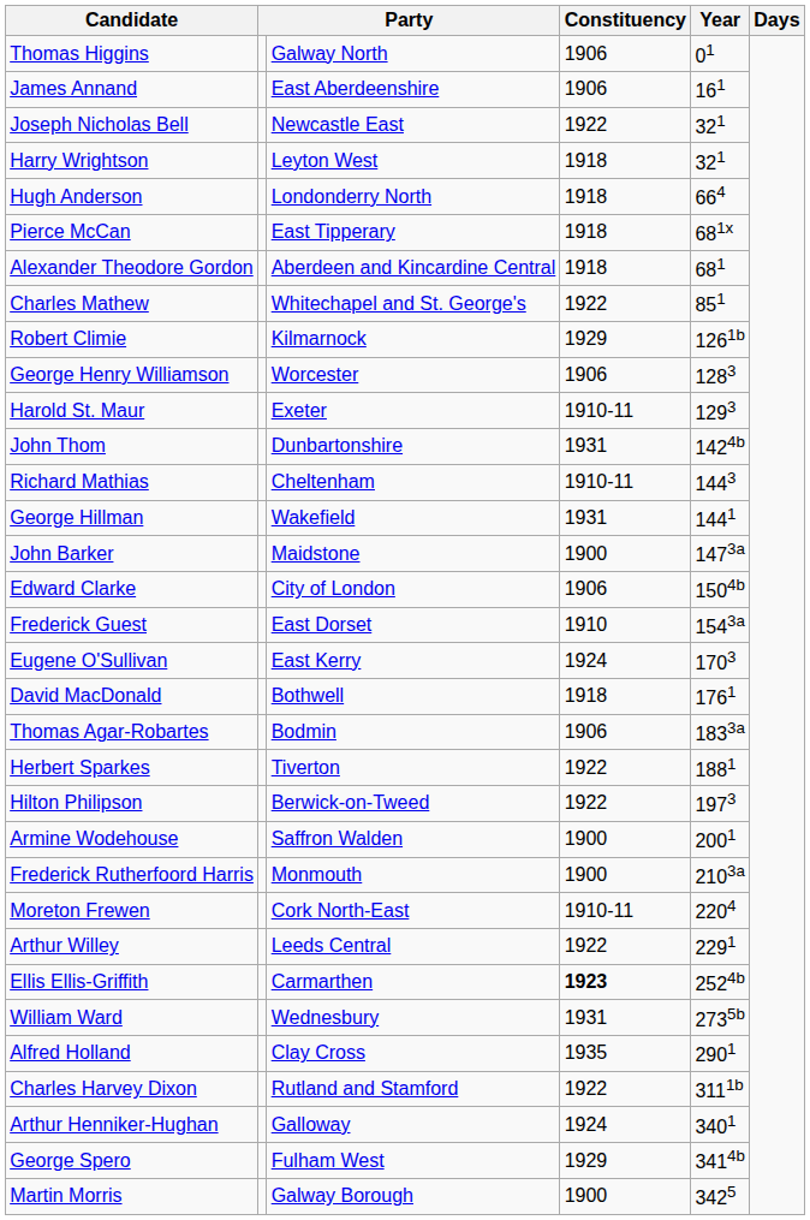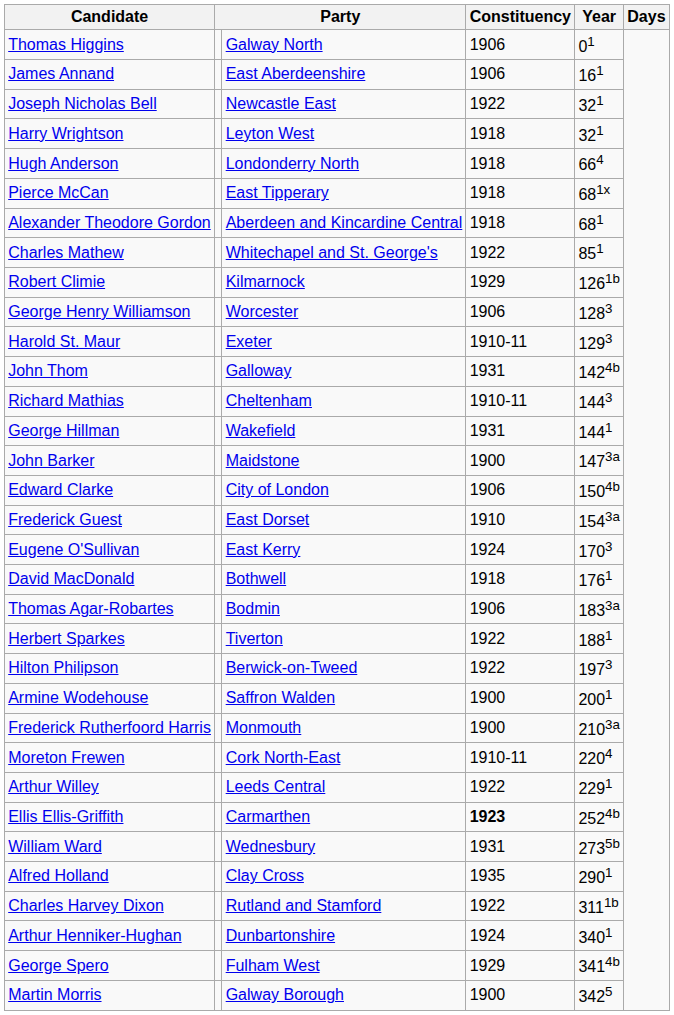 <table class="wikitable sortable">
 <tr>
 <th>Candidate</th>
 <th colspan=2>Party</th>
 <th>Constituency</th>
 <th>Year</th>
 <th>Days</th>
 </tr>
 <tr>
 <td><a href='#'>Thomas Higgins</a></td>
 <td></td>
 <td><a href='#'>Galway North</a></td>
 <td>1906</td>
 <td>0<sup>1</sup></td>
 </tr>
 <tr>
 <td><a href='#'>James Annand</a></td>
 <td></td>
 <td><a href='#'>East Aberdeenshire</a></td>
 <td>1906</td>
 <td>16<sup>1</sup></td>
 </tr>
 <tr>
 <td><a href='#'>Joseph Nicholas Bell</a></td>
 <td></td>
 <td><a href='#'>Newcastle East</a></td>
 <td>1922</td>
 <td>32<sup>1</sup></td>
 </tr>
 <tr>
 <td><a href='#'>Harry Wrightson</a></td>
 <td></td>
 <td><a href='#'>Leyton West</a></td>
 <td>1918</td>
 <td>32<sup>1</sup></td>
 </tr>
 <tr>
 <td><a href='#'>Hugh Anderson</a></td>
 <td></td>
 <td><a href='#'>Londonderry North</a></td>
 <td>1918</td>
 <td>66<sup>4</sup></td>
 </tr>
 <tr>
 <td><a href='#'>Pierce McCan</a></td>
 <td></td>
 <td><a href='#'>East Tipperary</a></td>
 <td>1918</td>
 <td>68<sup>1x</sup></td>
 </tr>
 <tr>
 <td><a href='#'>Alexander Theodore Gordon</a></td>
 <td></td>
 <td><a href='#'>Aberdeen and Kincardine Central</a></td>
 <td>1918</td>
 <td>68<sup>1</sup></td>
 </tr>
 <tr>
 <td><a href='#'>Charles Mathew</a></td>
 <td></td>
 <td><a href='#'>Whitechapel and St. George's</a></td>
 <td>1922</td>
 <td>85<sup>1</sup></td>
 </tr>
 <tr>
 <td><a href='#'>Robert Climie</a></td>
 <td></td>
 <td><a href='#'>Kilmarnock</a></td>
 <td>1929</td>
 <td>126<sup>1b</sup></td>
 </tr>
 <tr>
 <td><a href='#'>George Henry Williamson</a></td>
 <td></td>
 <td><a href='#'>Worcester</a></td>
 <td>1906</td>
 <td>128<sup>3</sup></td>
 </tr>
 <tr>
 <td><a href='#'>Harold St. Maur</a></td>
 <td></td>
 <td><a href='#'>Exeter</a></td>
 <td>1910-11</td>
 <td>129<sup>3</sup></td>
 </tr>
 <tr>
 <td><a href='#'>John Thom</a></td>
 <td></td>
-<td><a href='#'>Dunbartonshire</a></td>
+<td><a href='#'>Galloway</a></td>
 <td>1931</td>
 <td>142<sup>4b</sup></td>
 </tr>
 <tr>
 <td><a href='#'>Richard Mathias</a></td>
 <td></td>
 <td><a href='#'>Cheltenham</a></td>
 <td>1910-11</td>
 <td>144<sup>3</sup></td>
 </tr>
 <tr>
 <td><a href='#'>George Hillman</a></td>
 <td></td>
 <td><a href='#'>Wakefield</a></td>
 <td>1931</td>
 <td>144<sup>1</sup></td>
 </tr>
 <tr>
 <td><a href='#'>John Barker</a></td>
 <td></td>
 <td><a href='#'>Maidstone</a></td>
 <td>1900</td>
 <td>147<sup>3a</sup></td>
 </tr>
 <tr>
 <td><a href='#'>Edward Clarke</a></td>
 <td></td>
 <td><a href='#'>City of London</a></td>
 <td>1906</td>
 <td>150<sup>4b</sup></td>
 </tr>
 <tr>
 <td><a href='#'>Frederick Guest</a></td>
 <td></td>
 <td><a href='#'>East Dorset</a></td>
 <td>1910</td>
 <td>154<sup>3a</sup></td>
 </tr>
 <tr>
 <td><a href='#'>Eugene O'Sullivan</a></td>
 <td></td>
 <td><a href='#'>East Kerry</a></td>
 <td>1924</td>
 <td>170<sup>3</sup></td>
 </tr>
 <tr>
 <td><a href='#'>David MacDonald</a></td>
 <td></td>
 <td><a href='#'>Bothwell</a></td>
 <td>1918</td>
 <td>176<sup>1</sup></td>
 </tr>
 <tr>
 <td><a href='#'>Thomas Agar-Robartes</a></td>
 <td></td>
 <td><a href='#'>Bodmin</a></td>
 <td>1906</td>
 <td>183<sup>3a</sup></td>
 </tr>
 <tr>
 <td><a href='#'>Herbert Sparkes</a></td>
 <td></td>
 <td><a href='#'>Tiverton</a></td>
 <td>1922</td>
 <td>188<sup>1</sup></td>
 </tr>
 <tr>
 <td><a href='#'>Hilton Philipson</a></td>
 <td></td>
 <td><a href='#'>Berwick-on-Tweed</a></td>
 <td>1922</td>
 <td>197<sup>3</sup></td>
 </tr>
 <tr>
 <td><a href='#'>Armine Wodehouse</a></td>
 <td></td>
 <td><a href='#'>Saffron Walden</a></td>
 <td>1900</td>
 <td>200<sup>1</sup></td>
 </tr>
 <tr>
 <td><a href='#'>Frederick Rutherfoord Harris</a></td>
 <td></td>
 <td><a href='#'>Monmouth</a></td>
 <td>1900</td>
 <td>210<sup>3a</sup></td>
 </tr>
 <tr>
 <td><a href='#'>Moreton Frewen</a></td>
 <td></td>
 <td><a href='#'>Cork North-East</a></td>
 <td>1910-11</td>
 <td>220<sup>4</sup></td>
 </tr>
 <tr>
 <td><a href='#'>Arthur Willey</a></td>
 <td></td>
 <td><a href='#'>Leeds Central</a></td>
 <td>1922</td>
 <td>229<sup>1</sup></td>
 </tr>
 <tr>
 <td><a href='#'>Ellis Ellis-Griffith</a></td>
 <td></td>
 <td><a href='#'>Carmarthen</a></td>
 <td><strong>1923</strong></td>
 <td>252<sup>4b</sup></td>
 </tr>
 <tr>
 <td><a href='#'>William Ward</a></td>
 <td></td>
 <td><a href='#'>Wednesbury</a></td>
 <td>1931</td>
 <td>273<sup>5b</sup></td>
 </tr>
 <tr>
 <td><a href='#'>Alfred Holland</a></td>
 <td></td>
 <td><a href='#'>Clay Cross</a></td>
 <td>1935</td>
 <td>290<sup>1</sup></td>
 </tr>
 <tr>
 <td><a href='#'>Charles Harvey Dixon</a></td>
 <td></td>
 <td><a href='#'>Rutland and Stamford</a></td>
 <td>1922</td>
 <td>311<sup>1b</sup></td>
 </tr>
 <tr>
 <td><a href='#'>Arthur Henniker-Hughan</a></td>
 <td></td>
-<td><a href='#'>Galloway</a></td>
+<td><a href='#'>Dunbartonshire</a></td>
 <td>1924</td>
 <td>340<sup>1</sup></td>
 </tr>
 <tr>
 <td><a href='#'>George Spero</a></td>
 <td></td>
 <td><a href='#'>Fulham West</a></td>
 <td>1929</td>
 <td>341<sup>4b</sup></td>
 </tr>
 <tr>
 <td><a href='#'>Martin Morris</a></td>
 <td></td>
 <td><a href='#'>Galway Borough</a></td>
 <td>1900</td>
 <td>342<sup>5</sup></td>
 </tr>
 </table>
